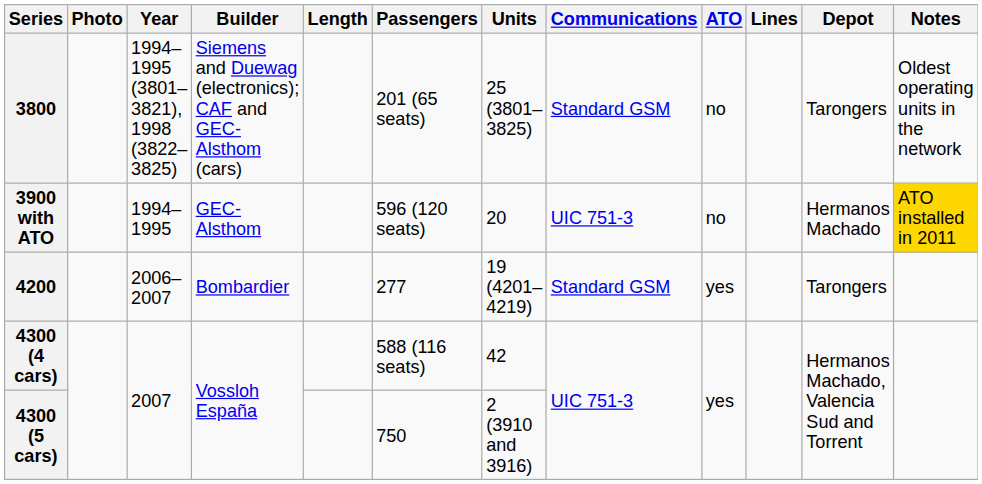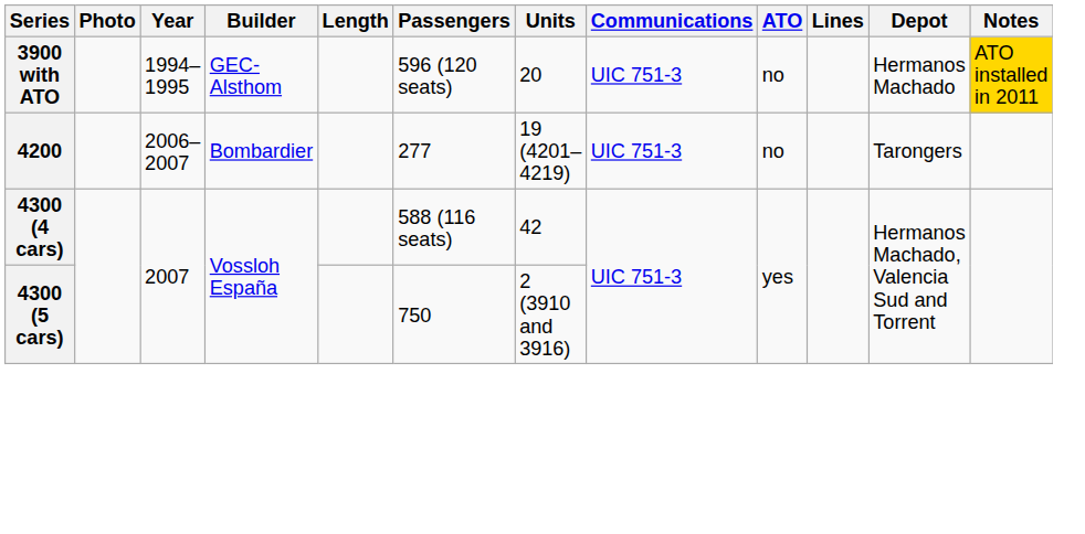 <table class="wikitable sortable" style="font-size: 95%;" |>
 <tr>
 <th>Series</th>
 <th>Photo</th>
 <th>Year</th>
 <th>Builder</th>
 <th>Length</th>
 <th>Passengers</th>
 <th>Units</th>
 <th><a href='#'>Communications</a></th>
 <th><a href='#'>ATO</a></th>
 <th>Lines</th>
 <th>Depot</th>
 <th>Notes</th>
-</tr>
-<tr>
-<th>3800</th>
-<td></td>
-<td>1994–1995 (3801–3821), 1998 (3822–3825) </td>
-<td><a href='#'>Siemens</a> and <a href='#'>Duewag</a> (electronics);<br> <a href='#'>CAF</a> and <a href='#'>GEC-Alsthom</a> (cars) </td>
-<td> </td>
-<td>201 (65 seats)</td>
-<td>25 (3801–3825)</td>
-<td><a href='#'>Standard GSM</a></td>
-<td>no</td>
-<td></td>
-<td>Tarongers</td>
-<td>Oldest operating units in the network</td>
 </tr>
 <tr>
 <th>3900 with ATO</th>
 <td></td>
 <td>1994–1995 </td>
 <td><a href='#'>GEC-Alsthom</a></td>
 <td> </td>
 <td>596 (120 seats) </td>
 <td>20 </td>
 <td><a href='#'>UIC 751-3</a></td>
 <td>no</td>
 <td> </td>
 <td>Hermanos Machado</td>
 <td style="background: gold;">ATO installed in 2011</td>
 </tr>
 <tr>
 <th>4200</th>
 <td></td>
 <td>2006–2007 </td>
 <td><a href='#'>Bombardier</a></td>
 <td> </td>
 <td>277 </td>
 <td>19 (4201–4219) </td>
-<td><a href='#'>Standard GSM</a></td>
-<td>yes</td>
+<td><a href='#'>UIC 751-3</a></td>
+<td>no</td>
 <td> </td>
 <td>Tarongers</td>
 <td></td>
 </tr>
 <tr>
 <th>4300 (4 cars)</th>
 <td rowspan="2"></td>
 <td rowspan="2">2007 </td>
 <td rowspan="2"><a href='#'>Vossloh España</a></td>
 <td> </td>
 <td>588 (116 seats) </td>
 <td>42 </td>
 <td rowspan="2"><a href='#'>UIC 751-3</a></td>
 <td rowspan="2">yes</td>
 <td rowspan="2">  </td>
 <td rowspan="2">Hermanos Machado, Valencia Sud and Torrent</td>
 <td rowspan="2"></td>
 </tr>
 <tr>
 <th>4300 (5 cars)</th>
 <td> </td>
 <td>750 </td>
 <td>2 (3910 and 3916) </td>
 </tr>
 </table>
